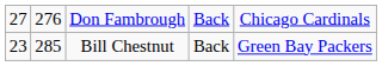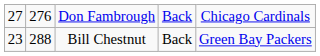 <table class="wikitable" style="text-align:center">
 <tr>
 <td>27</td>
 <td>276</td>
 <td><a href='#'>Don Fambrough</a></td>
 <td><a href='#'>Back</a></td>
 <td><a href='#'>Chicago Cardinals</a></td>
 </tr>
 <tr>
 <td>23</td>
-<td>285</td>
+<td>288</td>
 <td>Bill Chestnut</td>
 <td>Back</td>
 <td><a href='#'>Green Bay Packers</a></td>
 </tr>
 </table>
